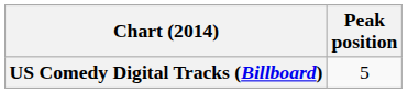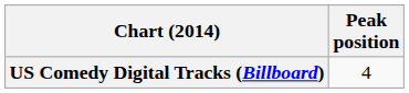 <table class="wikitable plainrowheaders" style="text-align:center;">
 <tr>
 <th scope="col">Chart (2014)</th>
 <th scope="col">Peak<br>position</th>
 </tr>
 <tr>
 <th scope="row">US Comedy Digital Tracks (<em><a href='#'>Billboard</a></em>)</th>
-<td>5</td>
+<td>4</td>
 </tr>
 </table>
